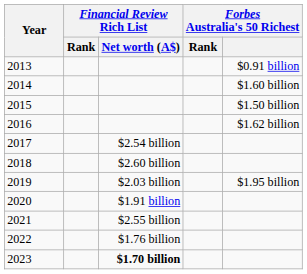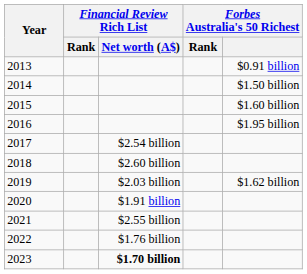 <table class="wikitable">
 <tr>
 <th rowspan=2>Year</th>
 <th colspan=2 width=40%><em><a href='#'>Financial Review</a></em><br><a href='#'>Rich List</a></th>
 <th colspan=2 width=40%><em><a href='#'>Forbes</a></em><br><a href='#'>Australia's 50 Richest</a></th>
 </tr>
 <tr>
 <th>Rank</th>
 <th><a href='#'>Net worth</a> (<a href='#'>A$</a>)</th>
 <th>Rank</th>
 <th></th>
 </tr>
 <tr>
 <td>2013</td>
 <td align="center"></td>
 <td align="right"></td>
 <td align="center"></td>
 <td align="right">$0.91 <a href='#'>billion</a> </td>
 </tr>
 <tr>
 <td>2014</td>
 <td align="center"></td>
 <td align="right"></td>
 <td align="center"></td>
-<td align="right">$1.60 billion </td>
+<td align="right">$1.50 billion </td>
 </tr>
 <tr>
 <td>2015</td>
 <td align="center"></td>
 <td align="right"></td>
 <td align="center"></td>
-<td align="right">$1.50 billion </td>
+<td align="right">$1.60 billion </td>
 </tr>
 <tr>
 <td>2016</td>
 <td align="center"></td>
 <td align="right"></td>
 <td align="center"></td>
-<td align="right">$1.62 billion </td>
+<td align="right">$1.95 billion </td>
 </tr>
 <tr>
 <td>2017</td>
 <td align="center"></td>
 <td align="right">$2.54 billion </td>
 <td align="center"></td>
 <td align="right"></td>
 </tr>
 <tr>
 <td>2018</td>
 <td align="center"></td>
 <td align="right">$2.60 billion </td>
 <td align="center"></td>
 <td align="right"></td>
 </tr>
 <tr>
 <td>2019</td>
 <td align="center"></td>
 <td align="right">$2.03 billion </td>
 <td align="center"></td>
-<td align="right">$1.95 billion </td>
+<td align="right">$1.62 billion </td>
 </tr>
 <tr>
 <td>2020</td>
 <td align="center"></td>
 <td align="right">$1.91 <a href='#'>billion</a></td>
 <td align="center"></td>
 <td align="right"></td>
 </tr>
 <tr>
 <td>2021</td>
 <td align="center"></td>
 <td align="right">$2.55 billion </td>
 <td align="center"></td>
 <td align="right"></td>
 </tr>
 <tr>
 <td>2022</td>
 <td align="center"></td>
 <td align="right">$1.76 billion </td>
 <td align="center"></td>
 <td align="right"></td>
 </tr>
 <tr>
 <td>2023</td>
 <td align="center"></td>
 <td align="right"><strong>$1.70 billion </strong></td>
 <td align="center"></td>
 <td align="right"></td>
 </tr>
 </table>
